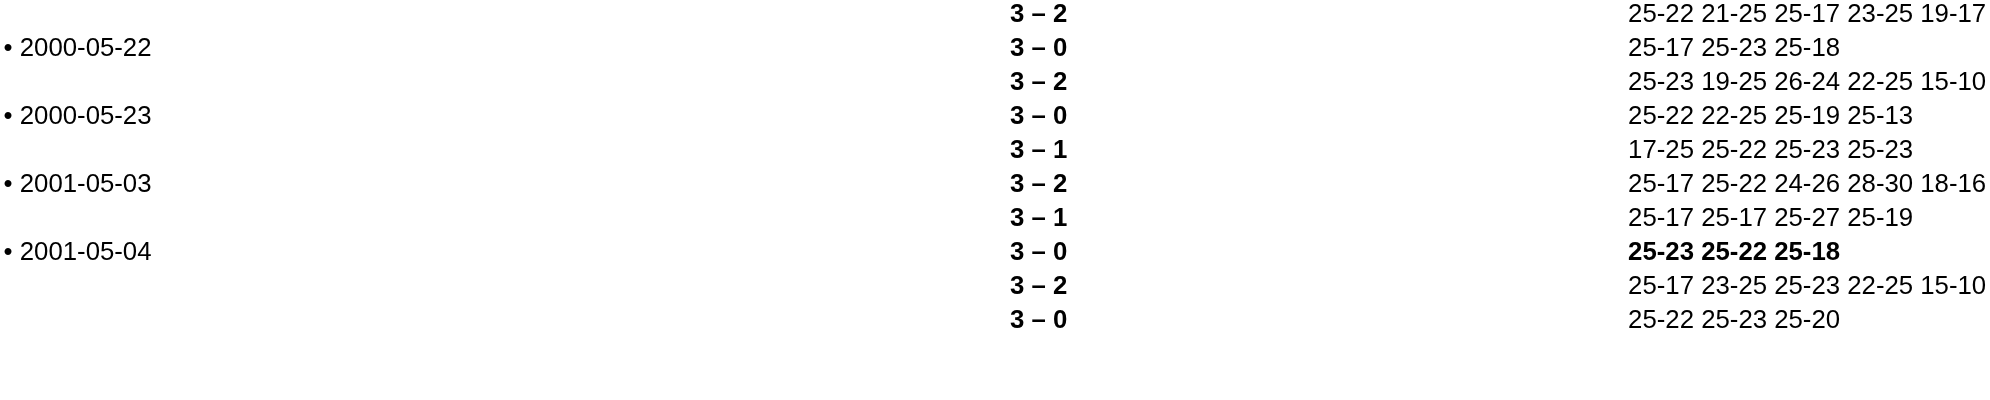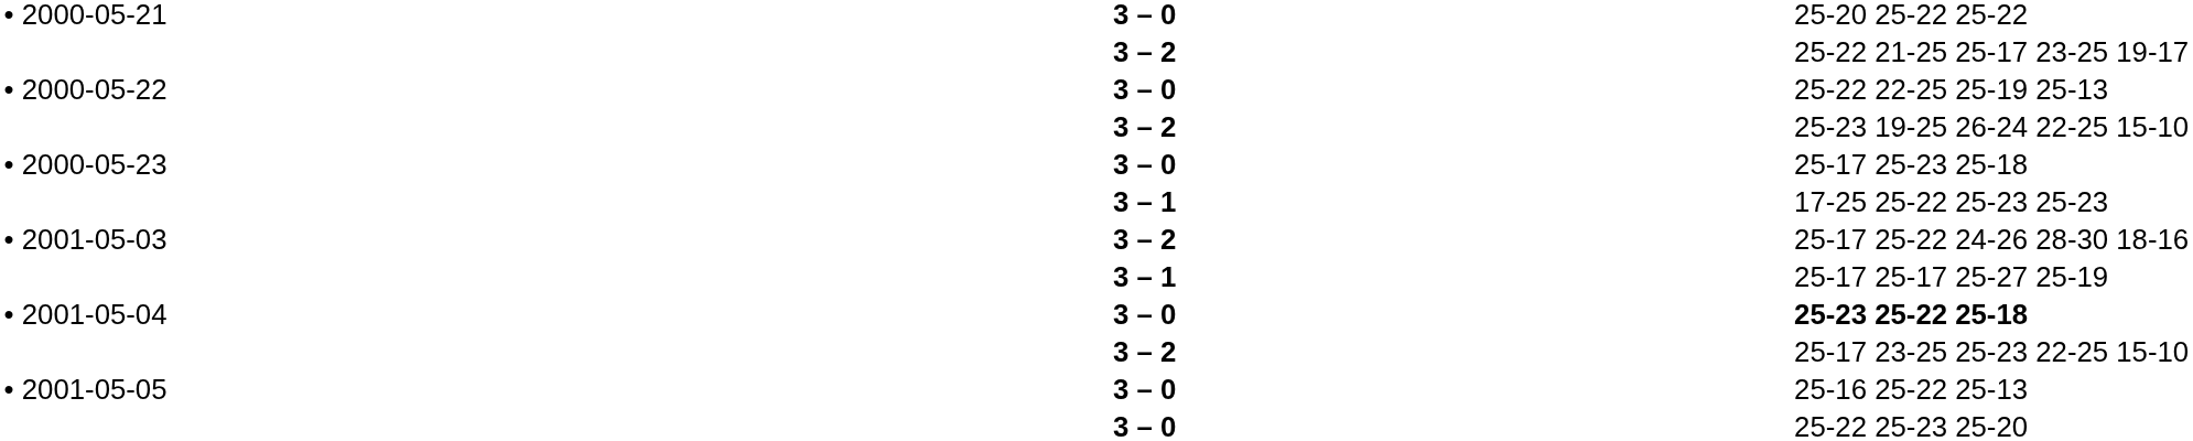 <table width=100% cellspacing=1>
 <tr>
 <th width=20%></th>
 <th width=20%></th>
 <th width=12%></th>
 <th width=20%></th>
 <th width=33%></th>
+<td></td>
+</tr>
+<tr style=font-size:90%>
+<td>• 2000-05-21</td>
+<td align=right></td>
+<td align=center><strong>3 – 0</strong></td>
+<td></td>
+<td>25-20 25-22 25-22</td>
 <td></td>
 </tr>
 <tr style=font-size:90%>
 <td></td>
 <td align=right></td>
 <td align=center><strong>3 – 2</strong></td>
 <td></td>
 <td>25-22 21-25 25-17 23-25 19-17</td>
 <td></td>
 </tr>
 <tr style=font-size:90%>
 <td>• 2000-05-22</td>
 <td align=right></td>
 <td align=center><strong>3 – 0</strong></td>
 <td></td>
-<td>25-17 25-23 25-18</td>
+<td>25-22 22-25 25-19 25-13</td>
 <td></td>
 </tr>
 <tr style=font-size:90%>
 <td></td>
 <td align=right></td>
 <td align=center><strong>3 – 2</strong></td>
 <td></td>
 <td>25-23 19-25 26-24 22-25 15-10</td>
 <td></td>
 </tr>
 <tr style=font-size:90%>
 <td>• 2000-05-23</td>
 <td align=right></td>
 <td align=center><strong>3 – 0</strong></td>
 <td></td>
-<td>25-22 22-25 25-19 25-13</td>
+<td>25-17 25-23 25-18</td>
 <td></td>
 </tr>
 <tr style=font-size:90%>
 <td></td>
 <td align=right></td>
 <td align=center><strong>3 – 1</strong></td>
 <td></td>
 <td>17-25 25-22 25-23 25-23</td>
 <td></td>
 </tr>
 <tr style=font-size:90%>
 <td>• 2001-05-03</td>
 <td align=right></td>
 <td align=center><strong>3 – 2</strong></td>
 <td></td>
 <td>25-17 25-22 24-26 28-30 18-16</td>
 <td></td>
 </tr>
 <tr style=font-size:90%>
 <td></td>
 <td align=right></td>
 <td align=center><strong>3 – 1</strong></td>
 <td></td>
 <td>25-17 25-17 25-27 25-19</td>
 <td></td>
 </tr>
 <tr style=font-size:90%>
 <td>• 2001-05-04</td>
 <td align=right></td>
 <td align=center><strong>3 – 0</strong></td>
 <td></td>
 <td><strong>25-23 25-22 25-18</strong></td>
 <td></td>
 </tr>
 <tr style=font-size:90%>
 <td></td>
 <td align=right></td>
 <td align=center><strong>3 – 2</strong></td>
 <td></td>
 <td>25-17 23-25 25-23 22-25 15-10</td>
 <td></td>
 </tr>
 <tr style=font-size:90%>
+<td>• 2001-05-05</td>
+<td align=right></td>
+<td align=center><strong>3 – 0</strong></td>
+<td></td>
+<td>25-16 25-22 25-13</td>
+<td></td>
+</tr>
+<tr style=font-size:90%>
 <td></td>
 <td align=right></td>
 <td align=center><strong>3 – 0</strong></td>
 <td></td>
 <td>25-22 25-23 25-20</td>
 </tr>
 </table>
